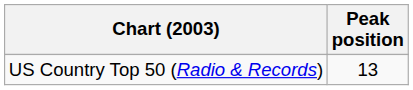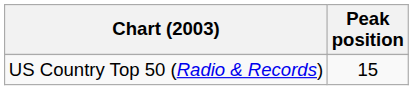 <table class="wikitable sortable">
 <tr>
 <th>Chart (2003)</th>
 <th>Peak<br>position</th>
 </tr>
 <tr>
 </tr>
 <tr>
 </tr>
 <tr>
 <td>US Country Top 50 (<em><a href='#'>Radio & Records</a></em>)</td>
-<td align="center">13</td>
+<td align="center">15</td>
 </tr>
 </table>
